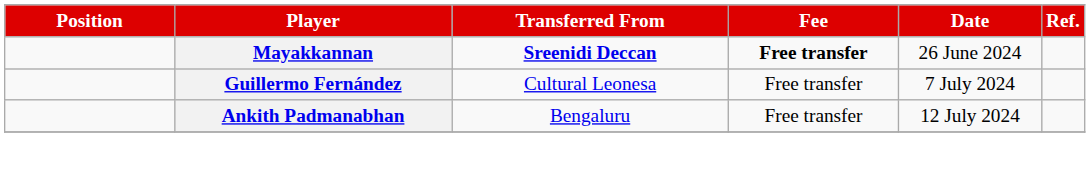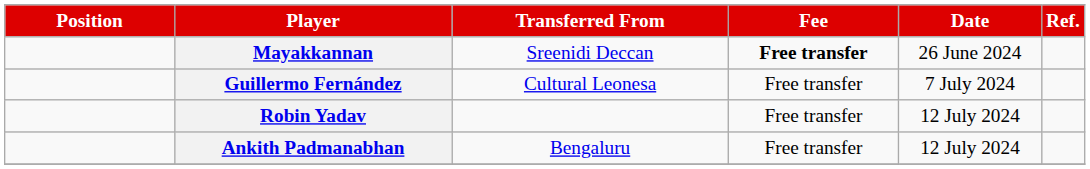 <table class="wikitable"  style="text-align:center; font-size:90%; ">
 <tr>
 <th style="background:#DD0000; color:#FFFFFF; width:120px;">Position</th>
 <th style="background:#DD0000; color:#FFFFFF; width:200px;">Player</th>
 <th style="background:#DD0000; color:#FFFFFF; width:200px;">Transferred From</th>
 <th style="background:#DD0000; color:#FFFFFF; width:120px;">Fee</th>
 <th style="background:#DD0000; color:#FFFFFF; width:100px;">Date</th>
 <th style="background:#DD0000; color:#FFFFFF; width:25px;">Ref.</th>
 </tr>
 <tr>
 <td></td>
 <th scope="row"> <a href='#'>Mayakkannan</a></th>
-<td><strong> <a href='#'>Sreenidi Deccan</a></strong></td>
+<td> <a href='#'>Sreenidi Deccan</a></td>
 <td><strong>Free transfer</strong></td>
 <td>26 June 2024</td>
 <td></td>
 </tr>
 <tr>
 <td></td>
 <th scope="row"> <a href='#'>Guillermo Fernández</a></th>
 <td> <a href='#'>Cultural Leonesa</a></td>
 <td>Free transfer</td>
 <td>7 July 2024</td>
 <td></td>
 </tr>
 <tr>
 <td></td>
+<th scope="row"> <a href='#'>Robin Yadav</a></th>
+<td></td>
+<td>Free transfer</td>
+<td>12 July 2024</td>
+<td></td>
+</tr>
+<tr>
+<td></td>
 <th scope="row"> <a href='#'>Ankith Padmanabhan</a></th>
 <td> <a href='#'>Bengaluru</a></td>
 <td>Free transfer</td>
 <td>12 July 2024</td>
 <td></td>
 </tr>
 <tr>
 </tr>
 </table>
